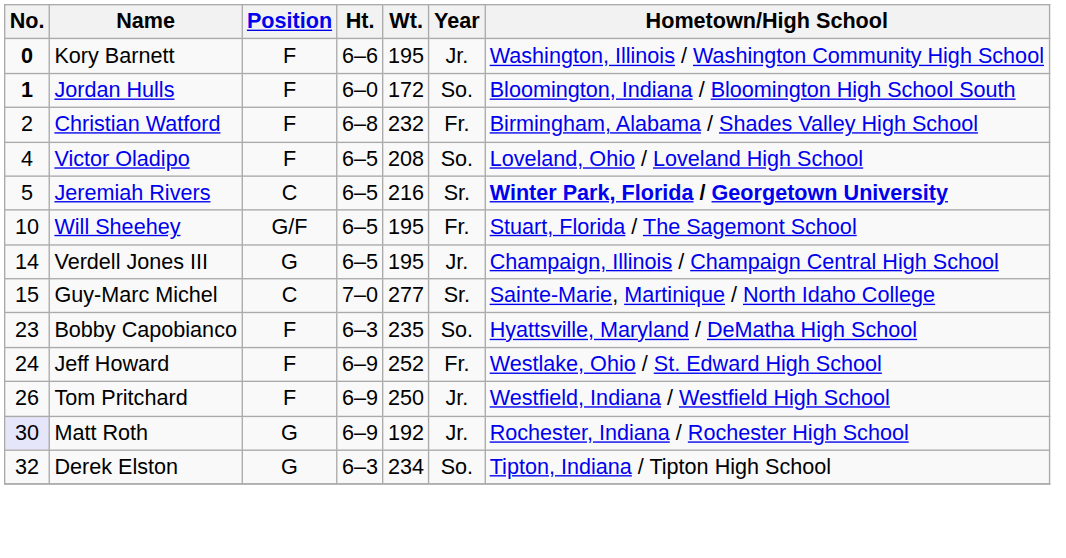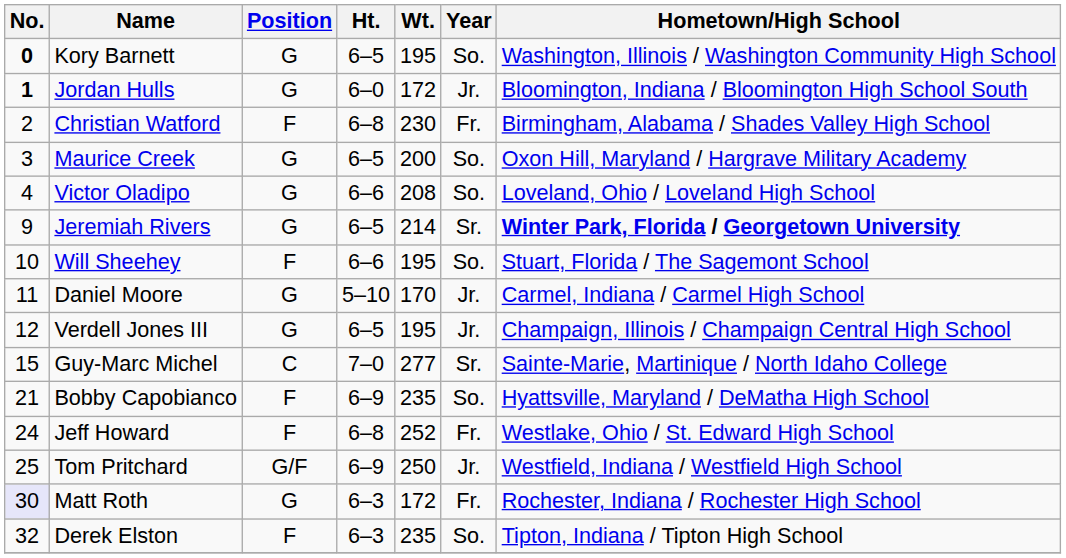 <table class="wikitable" style="text-align:center">
 <tr>
 <th>No.</th>
 <th>Name</th>
 <th><a href='#'>Position</a></th>
 <th>Ht.</th>
 <th>Wt.</th>
 <th>Year</th>
 <th>Hometown/High School</th>
 </tr>
 <tr>
 <td><strong>0</strong></td>
 <td style="text-align:left">Kory Barnett</td>
-<td>F</td>
-<td>6–6</td>
+<td>G</td>
+<td>6–5</td>
 <td>195</td>
-<td>Jr.</td>
+<td>So.</td>
 <td style="text-align:left"><a href='#'>Washington, Illinois</a> / <a href='#'>Washington Community High School</a></td>
 </tr>
 <tr>
 <td><strong>1</strong></td>
 <td style="text-align:left"><a href='#'>Jordan Hulls</a></td>
-<td>F</td>
+<td>G</td>
 <td>6–0</td>
 <td>172</td>
-<td>So.</td>
+<td>Jr.</td>
 <td style="text-align:left"><a href='#'>Bloomington, Indiana</a> / <a href='#'>Bloomington High School South</a></td>
 </tr>
 <tr>
 <td>2</td>
 <td style="text-align:left"><a href='#'>Christian Watford</a></td>
 <td>F</td>
 <td>6–8</td>
-<td>232</td>
+<td>230</td>
 <td>Fr.</td>
 <td style="text-align:left"><a href='#'>Birmingham, Alabama</a> / <a href='#'>Shades Valley High School</a></td>
 </tr>
 <tr>
+<td>3</td>
+<td style="text-align:left"><a href='#'>Maurice Creek</a></td>
+<td>G</td>
+<td>6–5</td>
+<td>200</td>
+<td>So.</td>
+<td style="text-align:left"><a href='#'>Oxon Hill, Maryland</a> / <a href='#'>Hargrave Military Academy</a></td>
+</tr>
+<tr>
 <td>4</td>
 <td style="text-align:left"><a href='#'>Victor Oladipo</a></td>
-<td>F</td>
-<td>6–5</td>
+<td>G</td>
+<td>6–6</td>
 <td>208</td>
 <td>So.</td>
 <td style="text-align:left"><a href='#'>Loveland, Ohio</a> / <a href='#'>Loveland High School</a></td>
 </tr>
 <tr>
-<td>5</td>
+<td>9</td>
 <td style="text-align:left"><a href='#'>Jeremiah Rivers</a></td>
-<td>C</td>
+<td>G</td>
 <td>6–5</td>
-<td>216</td>
+<td>214</td>
 <td>Sr.</td>
 <td style="text-align:left"><strong><a href='#'>Winter Park, Florida</a> / <a href='#'>Georgetown University</a></strong></td>
 </tr>
 <tr>
 <td>10</td>
 <td style="text-align:left"><a href='#'>Will Sheehey</a></td>
-<td>G/F</td>
-<td>6–5</td>
+<td>F</td>
+<td>6–6</td>
 <td>195</td>
-<td>Fr.</td>
+<td>So.</td>
 <td style="text-align:left"><a href='#'>Stuart, Florida</a> / <a href='#'>The Sagemont School</a></td>
 </tr>
 <tr>
-<td>14</td>
+<td>11</td>
+<td style="text-align:left">Daniel Moore</td>
+<td>G</td>
+<td>5–10</td>
+<td>170</td>
+<td>Jr.</td>
+<td style="text-align:left"><a href='#'>Carmel, Indiana</a> / <a href='#'>Carmel High School</a></td>
+</tr>
+<tr>
+<td>12</td>
 <td style="text-align:left">Verdell Jones III</td>
 <td>G</td>
 <td>6–5</td>
 <td>195</td>
 <td>Jr.</td>
 <td style="text-align:left"><a href='#'>Champaign, Illinois</a> / <a href='#'>Champaign Central High School</a></td>
 </tr>
 <tr>
 <td>15</td>
 <td style="text-align:left">Guy-Marc Michel</td>
 <td>C</td>
 <td>7–0</td>
 <td>277</td>
 <td>Sr.</td>
 <td style="text-align:left"><a href='#'>Sainte-Marie</a>, <a href='#'>Martinique</a> / <a href='#'>North Idaho College</a></td>
 </tr>
 <tr>
-<td>23</td>
+<td>21</td>
 <td style="text-align:left">Bobby Capobianco</td>
 <td>F</td>
-<td>6–3</td>
+<td>6–9</td>
 <td>235</td>
 <td>So.</td>
 <td style="text-align:left"><a href='#'>Hyattsville, Maryland</a> / <a href='#'>DeMatha High School</a></td>
 </tr>
 <tr>
 <td>24</td>
 <td style="text-align:left">Jeff Howard</td>
 <td>F</td>
-<td>6–9</td>
+<td>6–8</td>
 <td>252</td>
 <td>Fr.</td>
 <td style="text-align:left"><a href='#'>Westlake, Ohio</a> / <a href='#'>St. Edward High School</a></td>
 </tr>
 <tr>
-<td>26</td>
+<td>25</td>
 <td style="text-align:left">Tom Pritchard</td>
-<td>F</td>
+<td>G/F</td>
 <td>6–9</td>
 <td>250</td>
 <td>Jr.</td>
 <td style="text-align:left"><a href='#'>Westfield, Indiana</a> / <a href='#'>Westfield High School</a></td>
 </tr>
 <tr>
 <td style="background: lavender;">30</td>
 <td style="text-align:left">Matt Roth</td>
 <td>G</td>
-<td>6–9</td>
-<td>192</td>
-<td>Jr.</td>
+<td>6–3</td>
+<td>172</td>
+<td>Fr.</td>
 <td style="text-align:left"><a href='#'>Rochester, Indiana</a> / <a href='#'>Rochester High School</a></td>
 </tr>
 <tr>
 <td>32</td>
 <td style="text-align:left">Derek Elston</td>
-<td>G</td>
+<td>F</td>
 <td>6–3</td>
-<td>234</td>
+<td>235</td>
 <td>So.</td>
 <td style="text-align:left"><a href='#'>Tipton, Indiana</a> / Tipton High School</td>
 </tr>
 <tr>
 </tr>
 </table>
